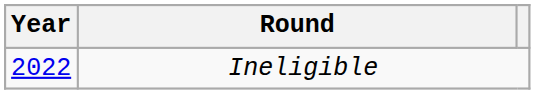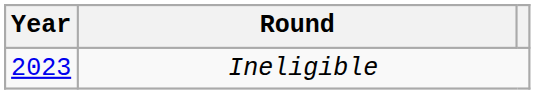 <table class="wikitable" style="text-align: center; font-size:90%">
 <tr>
 <th>Year</th>
 <th style="width:200px">Round</th>
 <th></th>
 </tr>
 <tr>
-<td><a href='#'>2022</a></td>
+<td><a href='#'>2023</a></td>
 <td colspan="2"><em>Ineligible</em></td>
 </tr>
 </table>
